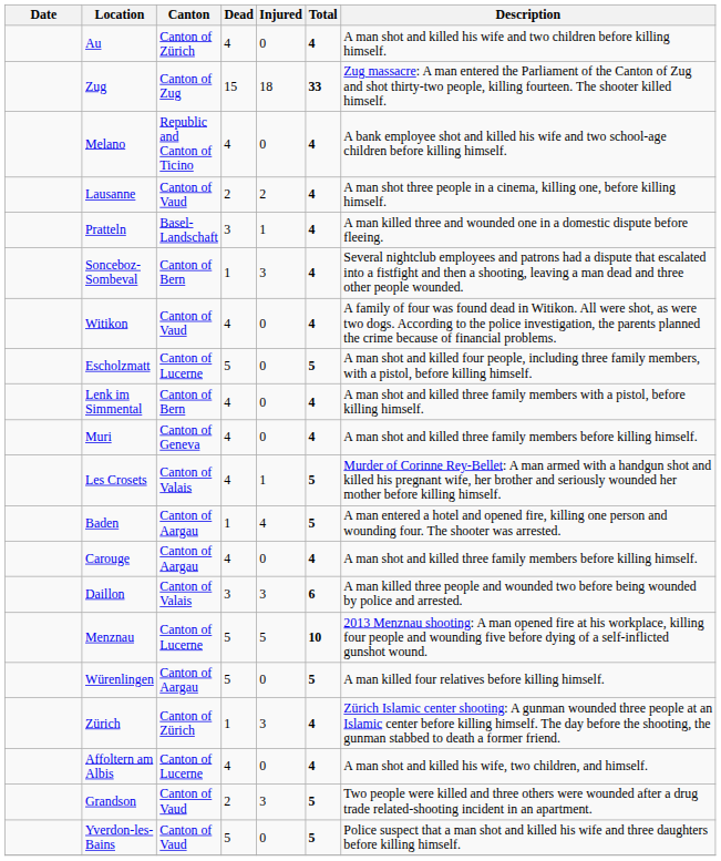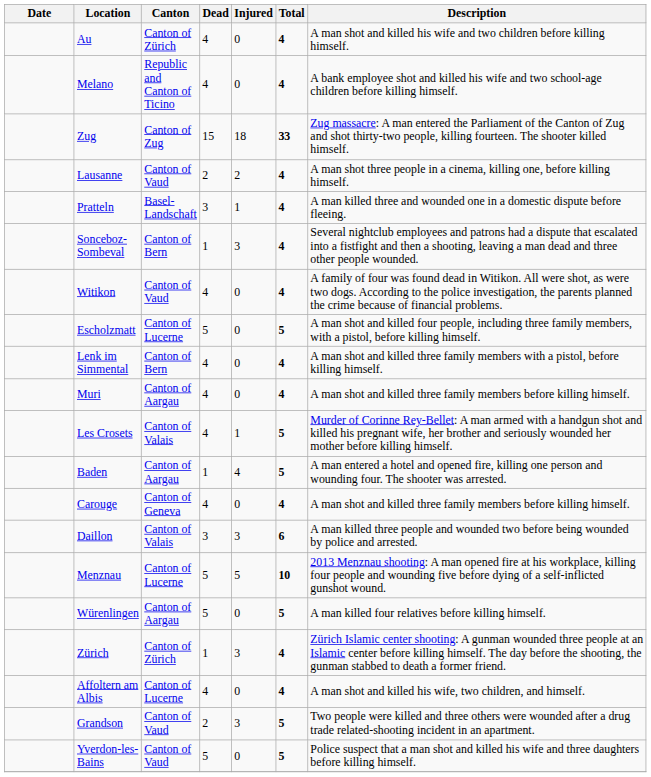 <table class="wikitable sortable mw-datatable">
 <tr>
 <th width=12%>Date</th>
 <th width=6%>Location</th>
 <th width=7%>Canton</th>
 <th width=5%>Dead</th>
 <th width=5%>Injured</th>
 <th width=5%>Total</th>
 <th class="unsortable" width=60%>Description</th>
 </tr>
 <tr>
 <td></td>
 <td><a href='#'>Au</a></td>
 <td><a href='#'>Canton of Zürich</a></td>
 <td>4</td>
 <td>0</td>
 <td><strong>4</strong></td>
 <td>A man shot and killed his wife and two children before killing himself.</td>
 </tr>
 <tr>
 <td></td>
+<td><a href='#'>Melano</a></td>
+<td><a href='#'>Republic and Canton of Ticino</a></td>
+<td>4</td>
+<td>0</td>
+<td><strong>4</strong></td>
+<td>A bank employee shot and killed his wife and two school-age children before killing himself.</td>
+</tr>
+<tr>
+<td></td>
 <td><a href='#'>Zug</a></td>
 <td><a href='#'>Canton of Zug</a></td>
 <td>15</td>
 <td>18</td>
 <td><strong>33</strong></td>
 <td><a href='#'>Zug massacre</a>: A man entered the Parliament of the Canton of Zug and shot thirty-two people, killing fourteen. The shooter killed himself.</td>
-</tr>
-<tr>
-<td></td>
-<td><a href='#'>Melano</a></td>
-<td><a href='#'>Republic and Canton of Ticino</a></td>
-<td>4</td>
-<td>0</td>
-<td><strong>4</strong></td>
-<td>A bank employee shot and killed his wife and two school-age children before killing himself.</td>
 </tr>
 <tr>
 <td></td>
 <td><a href='#'>Lausanne</a></td>
 <td><a href='#'>Canton of Vaud</a></td>
 <td>2</td>
 <td>2</td>
 <td><strong>4</strong></td>
 <td>A man shot three people in a cinema, killing one, before killing himself.</td>
 </tr>
 <tr>
 <td></td>
 <td><a href='#'>Pratteln</a></td>
 <td><a href='#'>Basel-Landschaft</a></td>
 <td>3</td>
 <td>1</td>
 <td><strong>4</strong></td>
 <td>A man killed three and wounded one in a domestic dispute before fleeing.</td>
 </tr>
 <tr>
 <td></td>
 <td><a href='#'>Sonceboz-Sombeval</a></td>
 <td><a href='#'>Canton of Bern</a></td>
 <td>1</td>
 <td>3</td>
 <td><strong>4</strong></td>
 <td>Several nightclub employees and patrons had a dispute that escalated into a fistfight and then a shooting, leaving a man dead and three other people wounded.</td>
 </tr>
 <tr>
 <td></td>
 <td><a href='#'>Witikon</a></td>
 <td><a href='#'>Canton of Vaud</a></td>
 <td>4</td>
 <td>0</td>
 <td><strong>4</strong></td>
 <td>A family of four was found dead in Witikon. All were shot, as were two dogs. According to the police investigation, the parents planned the crime because of financial problems.</td>
 </tr>
 <tr>
 <td></td>
 <td><a href='#'>Escholzmatt</a></td>
 <td><a href='#'>Canton of Lucerne</a></td>
 <td>5</td>
 <td>0</td>
 <td><strong>5</strong></td>
 <td>A man shot and killed four people, including three family members, with a pistol, before killing himself.</td>
 </tr>
 <tr>
 <td></td>
 <td><a href='#'>Lenk im Simmental</a></td>
 <td><a href='#'>Canton of Bern</a></td>
 <td>4</td>
 <td>0</td>
 <td><strong>4</strong></td>
 <td>A man shot and killed three family members with a pistol, before killing himself.</td>
 </tr>
 <tr>
 <td></td>
 <td><a href='#'>Muri</a></td>
-<td><a href='#'>Canton of Geneva</a></td>
+<td><a href='#'>Canton of Aargau</a></td>
 <td>4</td>
 <td>0</td>
 <td><strong>4</strong></td>
 <td>A man shot and killed three family members before killing himself.</td>
 </tr>
 <tr>
 <td></td>
 <td><a href='#'>Les Crosets</a></td>
 <td><a href='#'>Canton of Valais</a></td>
 <td>4</td>
 <td>1</td>
 <td><strong>5</strong></td>
 <td><a href='#'>Murder of Corinne Rey-Bellet</a>: A man armed with a handgun shot and killed his pregnant wife, her brother and seriously wounded her mother before killing himself.</td>
 </tr>
 <tr>
 <td></td>
 <td><a href='#'>Baden</a></td>
 <td><a href='#'>Canton of Aargau</a></td>
 <td>1</td>
 <td>4</td>
 <td><strong>5</strong></td>
 <td>A man entered a hotel and opened fire, killing one person and wounding four. The shooter was arrested.</td>
 </tr>
 <tr>
 <td></td>
 <td><a href='#'>Carouge</a></td>
-<td><a href='#'>Canton of Aargau</a></td>
+<td><a href='#'>Canton of Geneva</a></td>
 <td>4</td>
 <td>0</td>
 <td><strong>4</strong></td>
 <td>A man shot and killed three family members before killing himself.</td>
 </tr>
 <tr>
 <td></td>
 <td><a href='#'>Daillon</a></td>
 <td><a href='#'>Canton of Valais</a></td>
 <td>3</td>
 <td>3</td>
 <td><strong>6</strong></td>
 <td>A man killed three people and wounded two before being wounded by police and arrested.</td>
 </tr>
 <tr>
 <td></td>
 <td><a href='#'>Menznau</a></td>
 <td><a href='#'>Canton of Lucerne</a></td>
 <td>5</td>
 <td>5</td>
 <td><strong>10</strong></td>
 <td><a href='#'>2013 Menznau shooting</a>: A man opened fire at his workplace, killing four people and wounding five before dying of a self-inflicted gunshot wound.</td>
 </tr>
 <tr>
 <td></td>
 <td><a href='#'>Würenlingen</a></td>
 <td><a href='#'>Canton of Aargau</a></td>
 <td>5</td>
 <td>0</td>
 <td><strong>5</strong></td>
 <td>A man killed four relatives before killing himself.</td>
 </tr>
 <tr>
 <td></td>
 <td><a href='#'>Zürich</a></td>
 <td><a href='#'>Canton of Zürich</a></td>
 <td>1</td>
 <td>3</td>
 <td><strong>4</strong></td>
 <td><a href='#'>Zürich Islamic center shooting</a>: A gunman wounded three people at an <a href='#'>Islamic</a> center before killing himself. The day before the shooting, the gunman stabbed to death a former friend.</td>
 </tr>
 <tr>
 <td></td>
 <td><a href='#'>Affoltern am Albis</a></td>
 <td><a href='#'>Canton of Lucerne</a></td>
 <td>4</td>
 <td>0</td>
 <td><strong>4</strong></td>
 <td>A man shot and killed his wife, two children, and himself.</td>
 </tr>
 <tr>
 <td></td>
 <td><a href='#'>Grandson</a></td>
 <td><a href='#'>Canton of Vaud</a></td>
 <td>2</td>
 <td>3</td>
 <td><strong>5</strong></td>
 <td>Two people were killed and three others were wounded after a drug trade related-shooting incident in an apartment.</td>
 </tr>
 <tr>
 <td></td>
 <td><a href='#'>Yverdon-les-Bains</a></td>
 <td><a href='#'>Canton of Vaud</a></td>
 <td>5</td>
 <td>0</td>
 <td><strong>5</strong></td>
 <td>Police suspect that a man shot and killed his wife and three daughters before killing himself.</td>
 </tr>
 <tr>
 </tr>
 </table>
